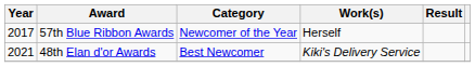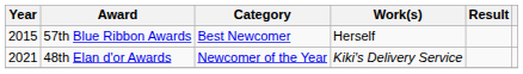 <table class="wikitable">
 <tr>
 <th>Year</th>
 <th>Award</th>
 <th>Category</th>
 <th>Work(s)</th>
 <th>Result</th>
 <th></th>
 </tr>
 <tr>
-<td>2017</td>
+<td>2015</td>
 <td>57th <a href='#'>Blue Ribbon Awards</a></td>
-<td><a href='#'>Newcomer of the Year</a></td>
+<td><a href='#'>Best Newcomer</a></td>
 <td>Herself</td>
 <td></td>
 <td></td>
 </tr>
 <tr>
 <td>2021</td>
 <td>48th <a href='#'>Elan d'or Awards</a></td>
-<td><a href='#'>Best Newcomer</a></td>
+<td><a href='#'>Newcomer of the Year</a></td>
 <td><em>Kiki's Delivery Service</em></td>
 <td></td>
 <td></td>
 </tr>
 <tr>
 </tr>
 </table>
